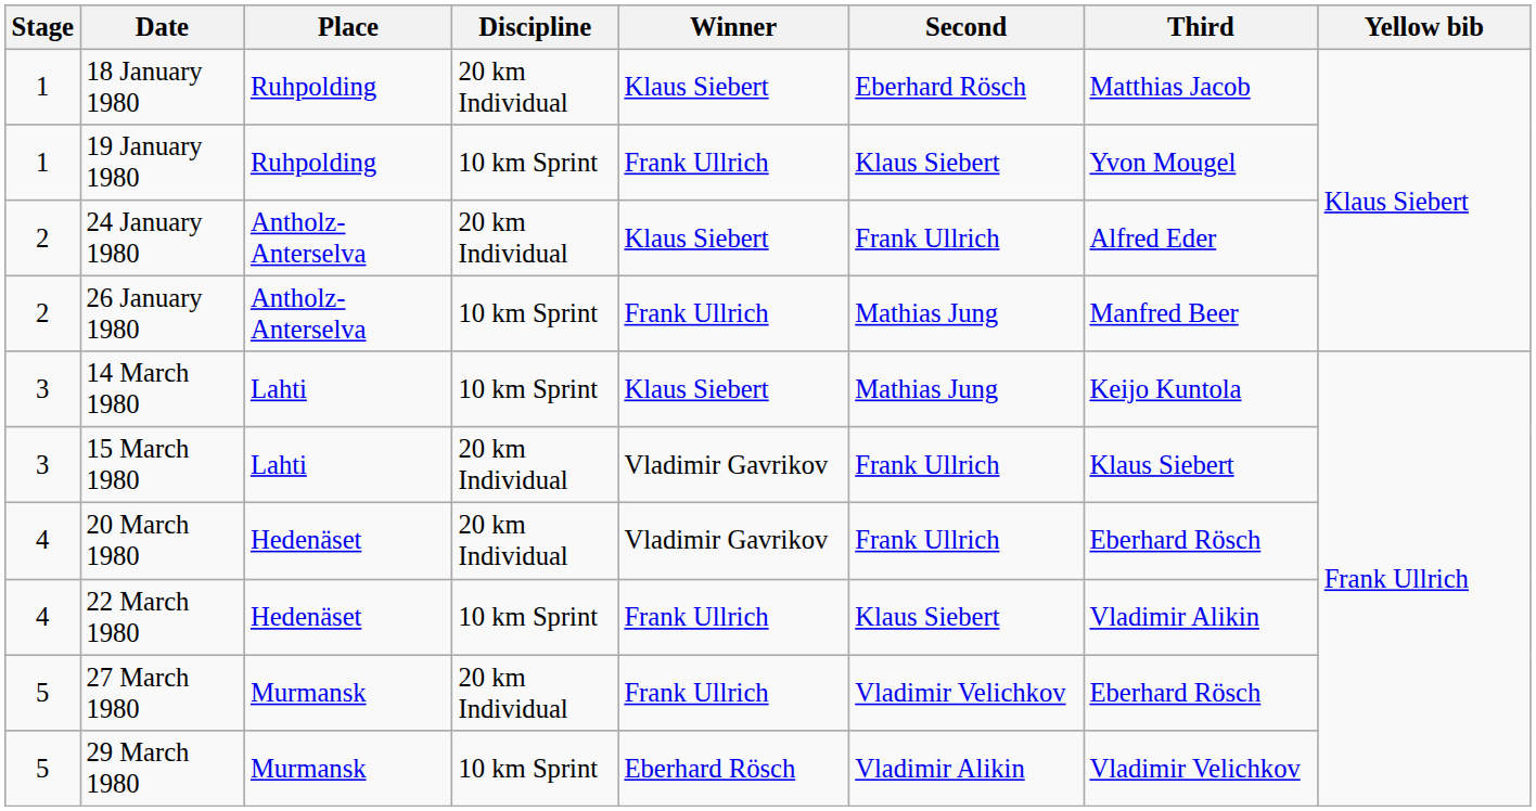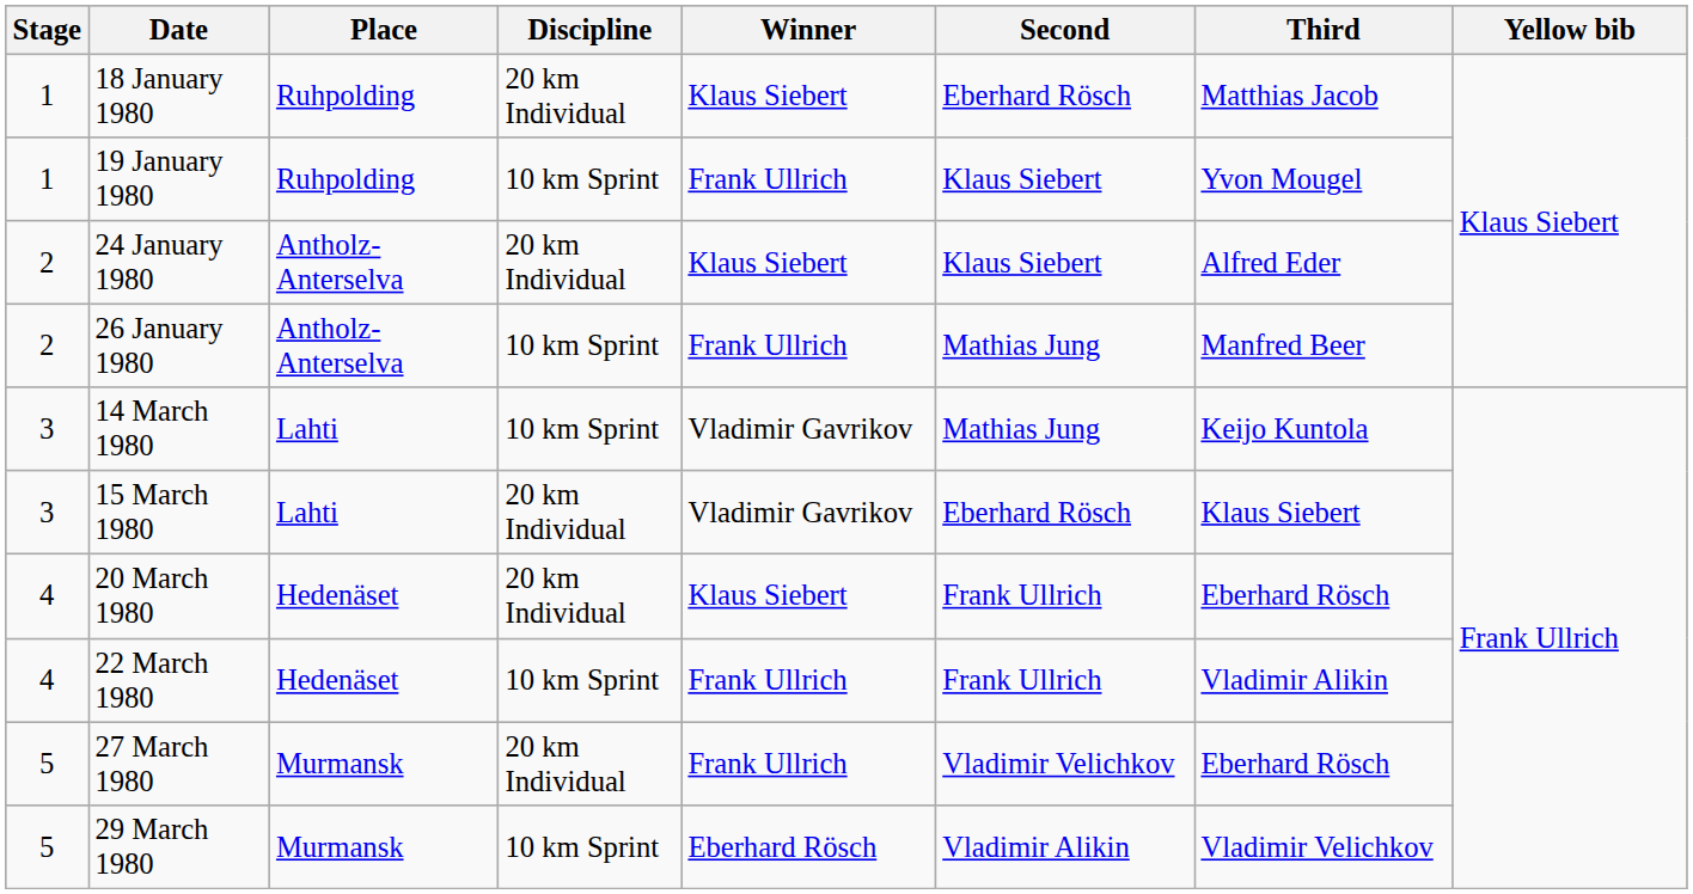 <table class="wikitable" style="font-size:95%;">
 <tr>
 <th width="10">Stage</th>
 <th width="125">Date</th>
 <th width="150">Place</th>
 <th width="110">Discipline</th>
 <th width="190">Winner</th>
 <th width="190">Second</th>
 <th width="190">Third</th>
 <th width="183">Yellow bib <br> </th>
 </tr>
 <tr>
 <td align=center>1</td>
 <td>18 January 1980</td>
 <td> <a href='#'>Ruhpolding</a></td>
 <td>20 km Individual</td>
 <td> <a href='#'>Klaus Siebert</a></td>
 <td> <a href='#'>Eberhard Rösch</a></td>
 <td> <a href='#'>Matthias Jacob</a></td>
 <td rowspan="4"> <a href='#'>Klaus Siebert</a></td>
 </tr>
 <tr>
 <td align=center>1</td>
 <td>19 January 1980</td>
 <td> <a href='#'>Ruhpolding</a></td>
 <td>10 km Sprint</td>
 <td> <a href='#'>Frank Ullrich</a></td>
 <td> <a href='#'>Klaus Siebert</a></td>
 <td> <a href='#'>Yvon Mougel</a></td>
 </tr>
 <tr>
 <td align=center>2</td>
 <td>24 January 1980</td>
 <td> <a href='#'>Antholz-Anterselva</a></td>
 <td>20 km Individual</td>
 <td> <a href='#'>Klaus Siebert</a></td>
-<td> <a href='#'>Frank Ullrich</a></td>
+<td> <a href='#'>Klaus Siebert</a></td>
 <td> <a href='#'>Alfred Eder</a></td>
 </tr>
 <tr>
 <td align=center>2</td>
 <td>26 January 1980</td>
 <td> <a href='#'>Antholz-Anterselva</a></td>
 <td>10 km Sprint</td>
 <td> <a href='#'>Frank Ullrich</a></td>
 <td> <a href='#'>Mathias Jung</a></td>
 <td> <a href='#'>Manfred Beer</a></td>
 </tr>
 <tr>
 <td align=center>3</td>
 <td>14 March 1980</td>
 <td> <a href='#'>Lahti</a></td>
 <td>10 km Sprint</td>
-<td> <a href='#'>Klaus Siebert</a></td>
+<td> Vladimir Gavrikov</td>
 <td> <a href='#'>Mathias Jung</a></td>
 <td> <a href='#'>Keijo Kuntola</a></td>
 <td rowspan="6"> <a href='#'>Frank Ullrich</a></td>
 </tr>
 <tr>
 <td align=center>3</td>
 <td>15 March 1980</td>
 <td> <a href='#'>Lahti</a></td>
 <td>20 km Individual</td>
 <td> Vladimir Gavrikov</td>
-<td> <a href='#'>Frank Ullrich</a></td>
+<td> <a href='#'>Eberhard Rösch</a></td>
 <td> <a href='#'>Klaus Siebert</a></td>
 </tr>
 <tr>
 <td align=center>4</td>
 <td>20 March 1980</td>
 <td> <a href='#'>Hedenäset</a></td>
 <td>20 km Individual</td>
-<td> Vladimir Gavrikov</td>
+<td> <a href='#'>Klaus Siebert</a></td>
 <td> <a href='#'>Frank Ullrich</a></td>
 <td> <a href='#'>Eberhard Rösch</a></td>
 </tr>
 <tr>
 <td align=center>4</td>
 <td>22 March 1980</td>
 <td> <a href='#'>Hedenäset</a></td>
 <td>10 km Sprint</td>
 <td> <a href='#'>Frank Ullrich</a></td>
-<td> <a href='#'>Klaus Siebert</a></td>
+<td> <a href='#'>Frank Ullrich</a></td>
 <td> <a href='#'>Vladimir Alikin</a></td>
 </tr>
 <tr>
 <td align=center>5</td>
 <td>27 March 1980</td>
 <td> <a href='#'>Murmansk</a></td>
 <td>20 km Individual</td>
 <td> <a href='#'>Frank Ullrich</a></td>
 <td> <a href='#'>Vladimir Velichkov</a></td>
 <td> <a href='#'>Eberhard Rösch</a></td>
 </tr>
 <tr>
 <td align=center>5</td>
 <td>29 March 1980</td>
 <td> <a href='#'>Murmansk</a></td>
 <td>10 km Sprint</td>
 <td> <a href='#'>Eberhard Rösch</a></td>
 <td> <a href='#'>Vladimir Alikin</a></td>
 <td> <a href='#'>Vladimir Velichkov</a></td>
 </tr>
 </table>
